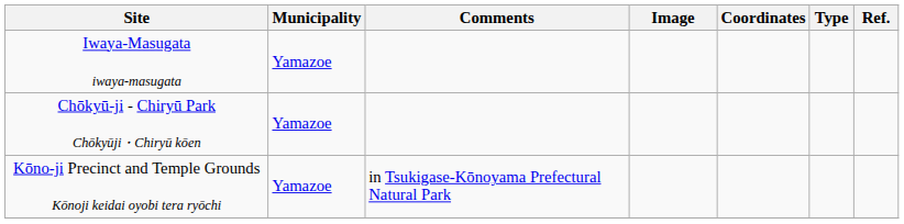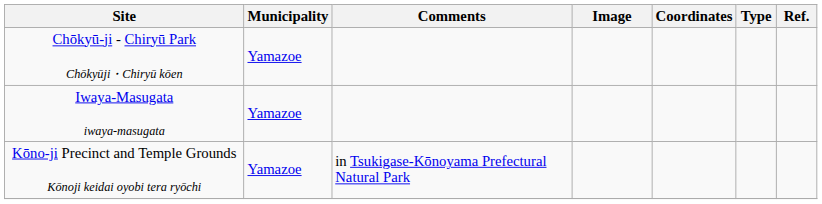 <table class="wikitable sortable"  style="width:100%;">
 <tr>
 <th width="30%" align="left">Site</th>
 <th width="10%" align="left">Municipality</th>
 <th width="30%" align="left" class="unsortable">Comments</th>
 <th width="10%" align="left"  class="unsortable">Image</th>
 <th width="10%" align="left" class="unsortable">Coordinates</th>
 <th width="5%" align="left">Type</th>
 <th width="5%" align="left"  class="unsortable">Ref.</th>
 </tr>
 <tr>
-<td align="center"><a href='#'>Iwaya-Masugata</a><br><br><small><em>iwaya-masugata</em></small></td>
+<td align="center"><a href='#'>Chōkyū-ji</a> - <a href='#'>Chiryū Park</a><br><br><small><em>Chōkyūji・Chiryū kōen</em></small></td>
 <td><a href='#'>Yamazoe</a></td>
 <td></td>
 <td></td>
 <td></td>
 <td></td>
 <td></td>
 </tr>
 <tr>
-<td align="center"><a href='#'>Chōkyū-ji</a> - <a href='#'>Chiryū Park</a><br><br><small><em>Chōkyūji・Chiryū kōen</em></small></td>
+<td align="center"><a href='#'>Iwaya-Masugata</a><br><br><small><em>iwaya-masugata</em></small></td>
 <td><a href='#'>Yamazoe</a></td>
 <td></td>
 <td></td>
 <td></td>
 <td></td>
 <td></td>
 </tr>
 <tr>
 <td align="center"><a href='#'>Kōno-ji</a> Precinct and Temple Grounds<br><br><small><em>Kōnoji keidai oyobi tera ryōchi </em></small></td>
 <td><a href='#'>Yamazoe</a></td>
 <td>in <a href='#'>Tsukigase-Kōnoyama Prefectural Natural Park</a></td>
 <td></td>
 <td></td>
 <td></td>
 <td></td>
 </tr>
 <tr>
 </tr>
 </table>
